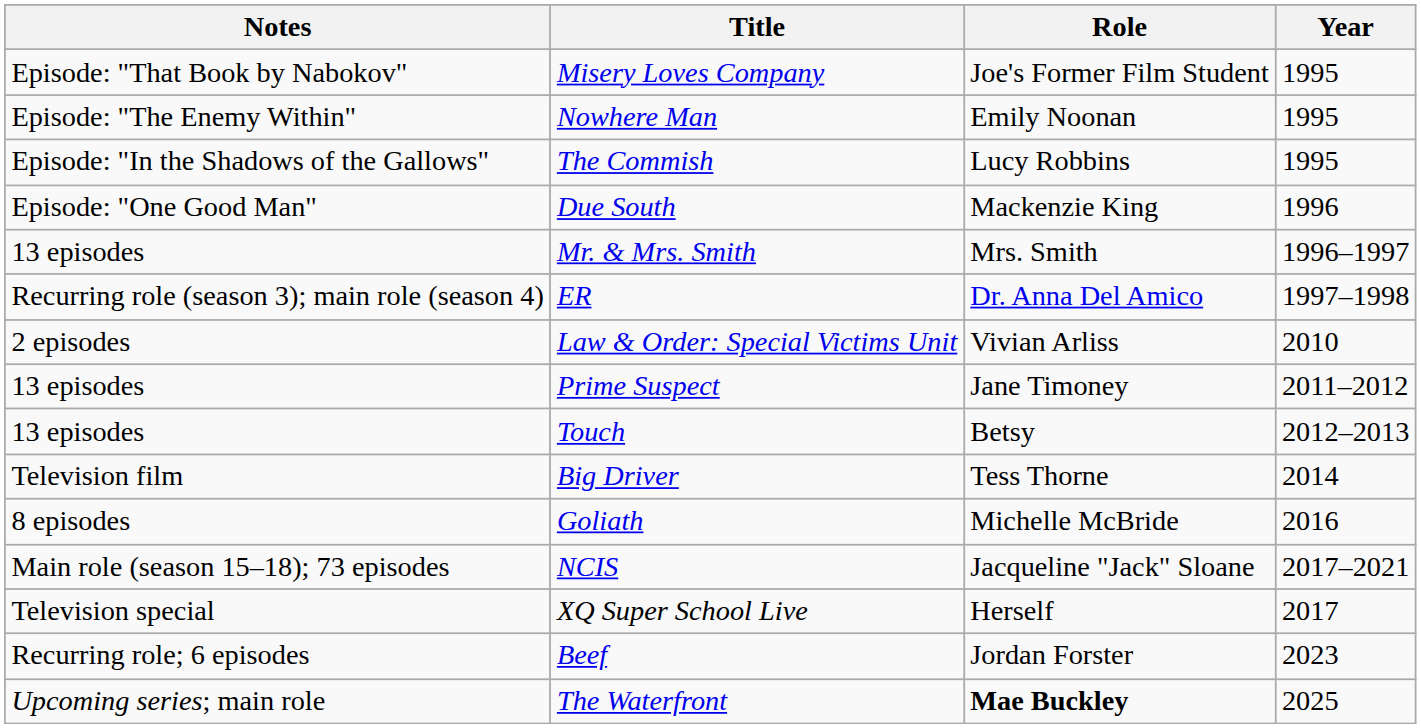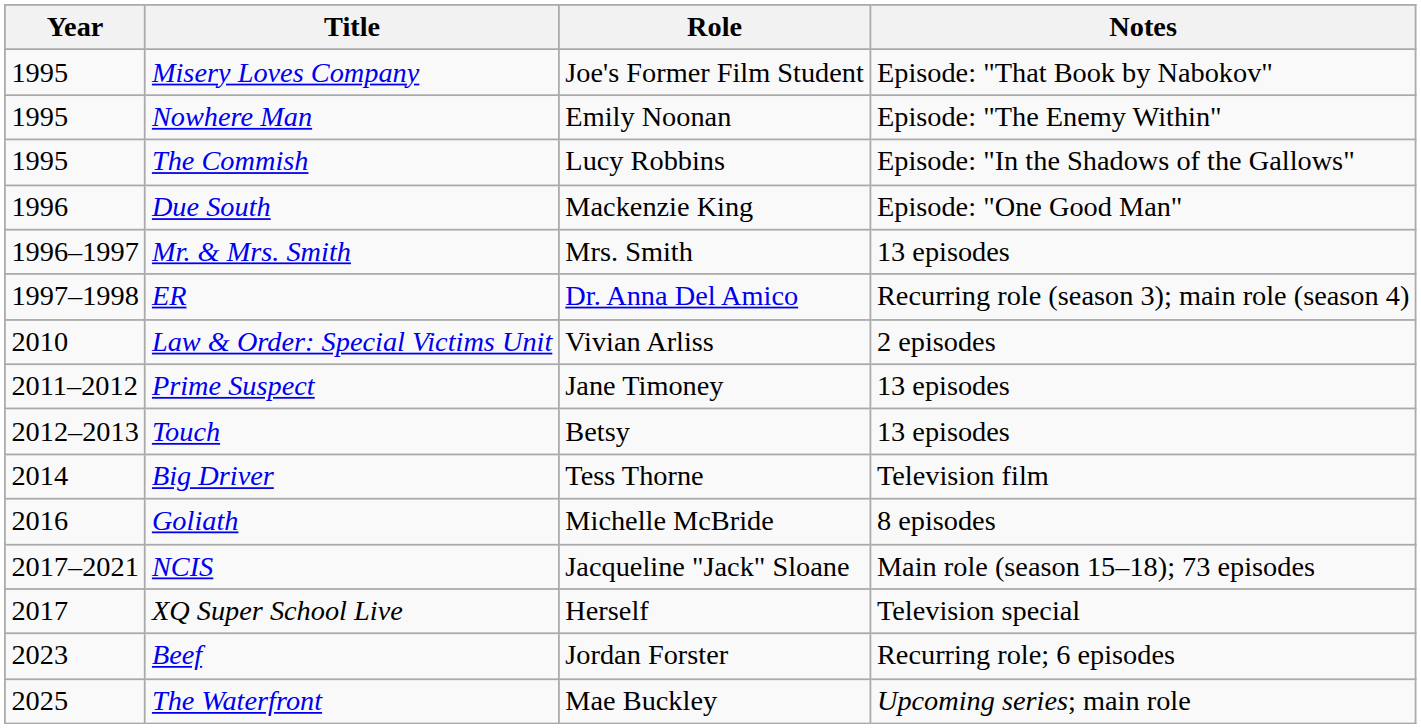 <table class="wikitable sortable">
 <tr>
-<th scope="col" class="unsortable">Notes</th>
+<th scope="col">Year</th>
 <th scope="col">Title</th>
 <th scope="col">Role</th>
-<th scope="col">Year</th>
+<th scope="col" class="unsortable">Notes</th>
 </tr>
 <tr>
-<td>Episode: "That Book by Nabokov"</td>
+<td>1995</td>
 <td><em><a href='#'>Misery Loves Company</a></em></td>
 <td>Joe's Former Film Student</td>
-<td>1995</td>
+<td>Episode: "That Book by Nabokov"</td>
 </tr>
 <tr>
-<td>Episode: "The Enemy Within"</td>
+<td>1995</td>
 <td><em><a href='#'>Nowhere Man</a></em></td>
 <td>Emily Noonan</td>
-<td>1995</td>
+<td>Episode: "The Enemy Within"</td>
 </tr>
 <tr>
-<td>Episode: "In the Shadows of the Gallows"</td>
+<td>1995</td>
 <td><em><a href='#'>The Commish</a></em></td>
 <td>Lucy Robbins</td>
-<td>1995</td>
+<td>Episode: "In the Shadows of the Gallows"</td>
 </tr>
 <tr>
-<td>Episode: "One Good Man"</td>
+<td>1996</td>
 <td><em><a href='#'>Due South</a></em></td>
 <td>Mackenzie King</td>
-<td>1996</td>
+<td>Episode: "One Good Man"</td>
 </tr>
 <tr>
-<td>13 episodes</td>
+<td>1996–1997</td>
 <td><em><a href='#'>Mr. & Mrs. Smith</a></em></td>
 <td>Mrs. Smith</td>
-<td>1996–1997</td>
+<td>13 episodes</td>
 </tr>
 <tr>
-<td>Recurring role (season 3); main role (season 4)</td>
+<td>1997–1998</td>
 <td><em><a href='#'>ER</a></em></td>
 <td><a href='#'>Dr. Anna Del Amico</a></td>
-<td>1997–1998</td>
+<td>Recurring role (season 3); main role (season 4)</td>
 </tr>
 <tr>
-<td>2 episodes</td>
+<td>2010</td>
 <td><em><a href='#'>Law & Order: Special Victims Unit</a></em></td>
 <td>Vivian Arliss</td>
-<td>2010</td>
+<td>2 episodes</td>
 </tr>
 <tr>
-<td>13 episodes</td>
+<td>2011–2012</td>
 <td><em><a href='#'>Prime Suspect</a></em></td>
 <td>Jane Timoney</td>
-<td>2011–2012</td>
+<td>13 episodes</td>
 </tr>
 <tr>
-<td>13 episodes</td>
+<td>2012–2013</td>
 <td><em><a href='#'>Touch</a></em></td>
 <td>Betsy</td>
-<td>2012–2013</td>
+<td>13 episodes</td>
 </tr>
 <tr>
-<td>Television film</td>
+<td>2014</td>
 <td><em><a href='#'>Big Driver</a></em></td>
 <td>Tess Thorne</td>
-<td>2014</td>
+<td>Television film</td>
 </tr>
 <tr>
-<td>8 episodes</td>
+<td>2016</td>
 <td><em><a href='#'>Goliath</a></em></td>
 <td>Michelle McBride</td>
-<td>2016</td>
+<td>8 episodes</td>
 </tr>
 <tr>
-<td>Main role (season 15–18); 73 episodes</td>
+<td>2017–2021</td>
 <td><em><a href='#'>NCIS</a></em></td>
 <td>Jacqueline "Jack" Sloane</td>
-<td>2017–2021</td>
+<td>Main role (season 15–18); 73 episodes</td>
 </tr>
 <tr>
-<td>Television special</td>
+<td>2017</td>
 <td><em>XQ Super School Live</em></td>
 <td>Herself</td>
-<td>2017</td>
+<td>Television special</td>
 </tr>
 <tr>
-<td>Recurring role; 6 episodes</td>
+<td>2023</td>
 <td><em><a href='#'>Beef</a></em></td>
 <td>Jordan Forster</td>
-<td>2023</td>
+<td>Recurring role; 6 episodes</td>
 </tr>
 <tr>
+<td>2025</td>
+<td><em><a href='#'>The Waterfront</a></em></td>
+<td>Mae Buckley</td>
 <td><em>Upcoming series</em>; main role</td>
-<td><em><a href='#'>The Waterfront</a></em></td>
-<td><strong>Mae Buckley</strong></td>
-<td>2025</td>
 </tr>
 </table>
